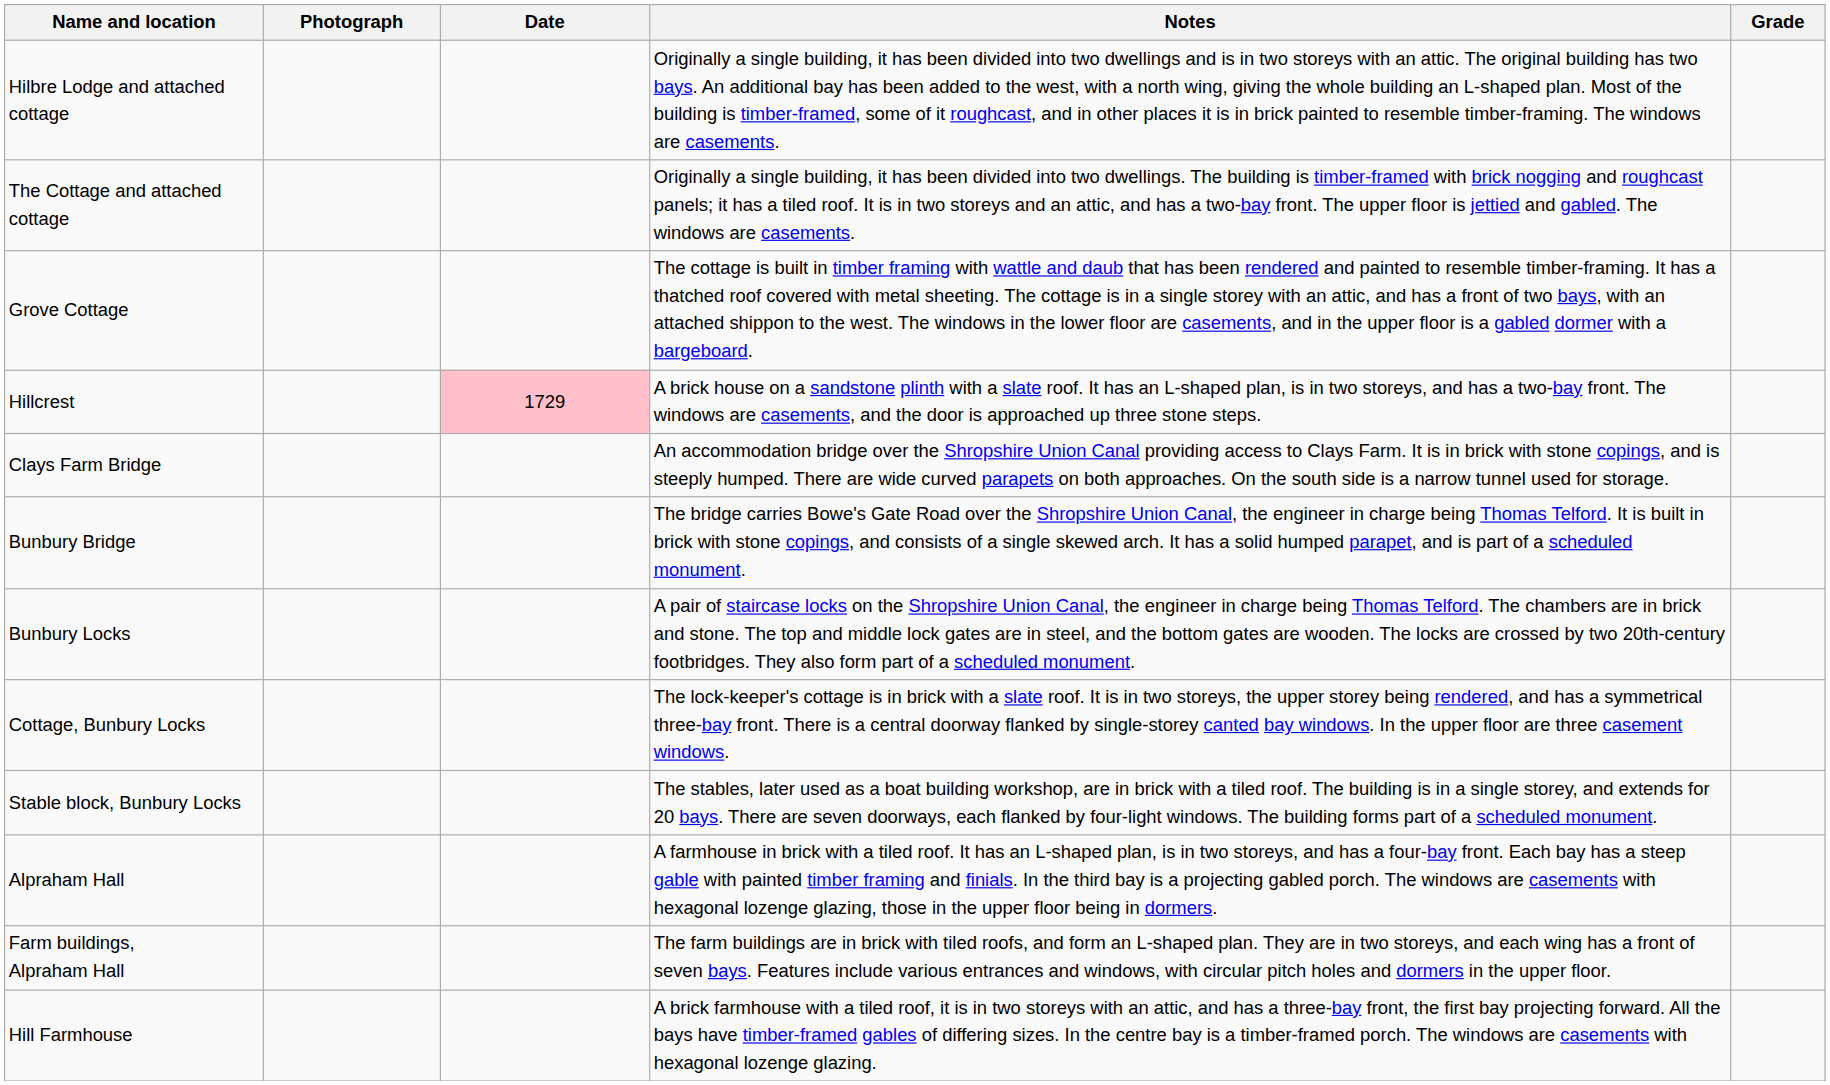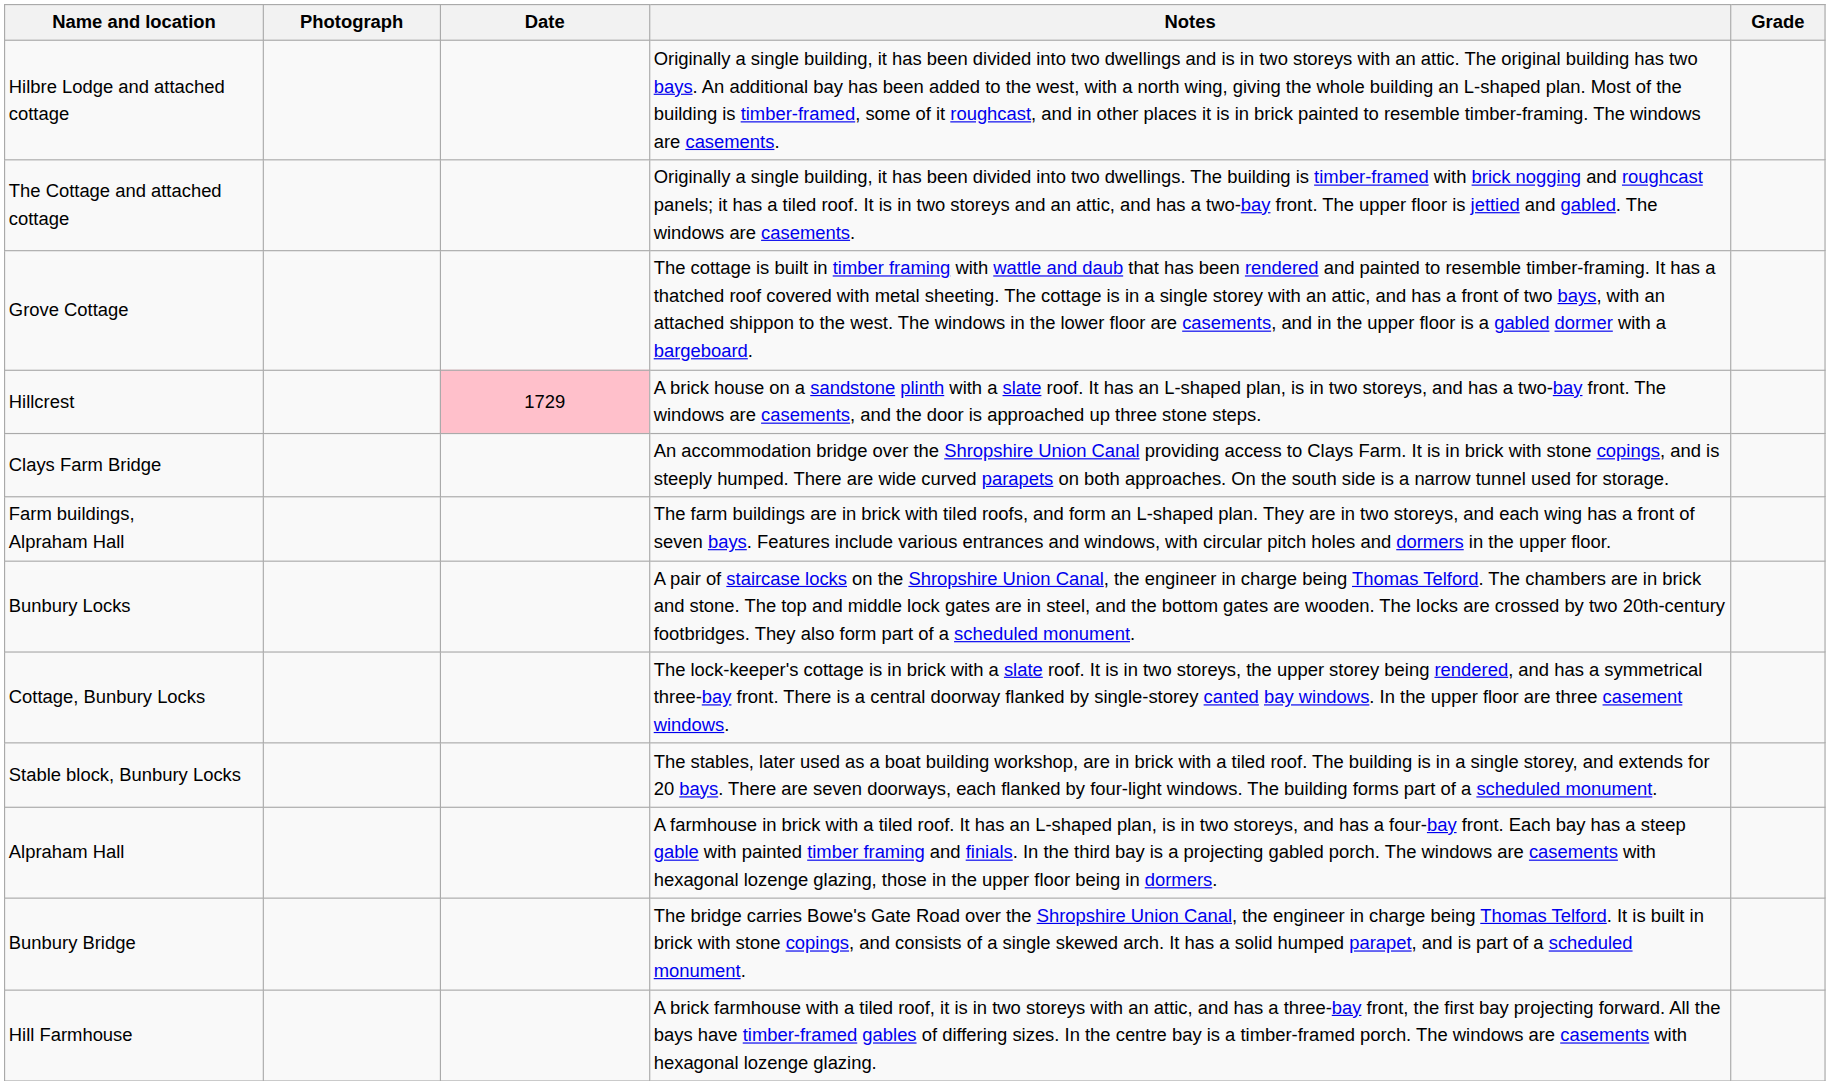 <table class="wikitable sortable plainrowheaders" style="width:100%;border:0px;text-align:left;line-height:150%;">
 <tr>
 <th scope="col" style="width:150px">Name and location</th>
 <th scope="col" style="width:100px" class="unsortable">Photograph</th>
 <th scope="col" style="width:120px">Date</th>
 <th scope="col" style="width:650px" class="unsortable">Notes</th>
 <th scope="col" style="width:50px">Grade</th>
 </tr>
 <tr>
 <td>Hilbre Lodge and attached cottage<br><small></small></td>
 <td></td>
 <td align="center"></td>
 <td>Originally a single building, it has been divided into two dwellings and is in two storeys with an attic. The original building has two <a href='#'>bays</a>. An additional bay has been added to the west, with a north wing, giving the whole building an L-shaped plan. Most of the building is <a href='#'>timber-framed</a>, some of it <a href='#'>roughcast</a>, and in other places it is in brick painted to resemble timber-framing. The windows are <a href='#'>casements</a>.</td>
 <td align="center" ></td>
 </tr>
 <tr>
 <td>The Cottage and attached cottage<br><small></small></td>
 <td></td>
 <td align="center"></td>
 <td>Originally a single building, it has been divided into two dwellings. The building is <a href='#'>timber-framed</a> with <a href='#'>brick nogging</a> and <a href='#'>roughcast</a> panels; it has a tiled roof. It is in two storeys and an attic, and has a two-<a href='#'>bay</a> front. The upper floor is <a href='#'>jettied</a> and <a href='#'>gabled</a>. The windows are <a href='#'>casements</a>.</td>
 <td align="center" ></td>
 </tr>
 <tr>
 <td>Grove Cottage<br><small></small></td>
 <td></td>
 <td align="center"></td>
 <td>The cottage is built in <a href='#'>timber framing</a> with <a href='#'>wattle and daub</a> that has been <a href='#'>rendered</a> and painted to resemble timber-framing. It has a thatched roof covered with metal sheeting. The cottage is in a single storey with an attic, and has a front of two <a href='#'>bays</a>, with an attached shippon to the west. The windows in the lower floor are <a href='#'>casements</a>, and in the upper floor is a <a href='#'>gabled</a> <a href='#'>dormer</a> with a <a href='#'>bargeboard</a>.</td>
 <td align="center" ></td>
 </tr>
 <tr>
 <td>Hillcrest<br><small></small></td>
 <td></td>
 <td align="center" style="background: pink;">1729</td>
 <td>A brick house on a <a href='#'>sandstone</a> <a href='#'>plinth</a> with a <a href='#'>slate</a> roof. It has an L-shaped plan, is in two storeys, and has a two-<a href='#'>bay</a> front. The windows are <a href='#'>casements</a>, and the door is approached up three stone steps.</td>
 <td align="center" ></td>
 </tr>
 <tr>
 <td>Clays Farm Bridge<br><small></small></td>
 <td></td>
 <td align="center"></td>
 <td>An accommodation bridge over the <a href='#'>Shropshire Union Canal</a> providing access to Clays Farm. It is in brick with stone <a href='#'>copings</a>, and is steeply humped. There are wide curved <a href='#'>parapets</a> on both approaches. On the south side is a narrow tunnel used for storage.</td>
 <td align="center" ></td>
 </tr>
 <tr>
-<td>Bunbury Bridge<br><small></small></td>
+<td>Farm buildings,<br>Alpraham Hall<br><small></small></td>
 <td></td>
 <td align="center"></td>
-<td>The bridge carries Bowe's Gate Road over the <a href='#'>Shropshire Union Canal</a>, the engineer in charge being <a href='#'>Thomas Telford</a>. It is built in brick with stone <a href='#'>copings</a>, and consists of a single skewed arch. It has a solid humped <a href='#'>parapet</a>, and is part of a <a href='#'>scheduled monument</a>.</td>
+<td>The farm buildings are in brick with tiled roofs, and form an L-shaped plan. They are in two storeys, and each wing has a front of seven <a href='#'>bays</a>. Features include various entrances and windows, with circular pitch holes and <a href='#'>dormers</a> in the upper floor.</td>
 <td align="center" ></td>
 </tr>
 <tr>
 <td>Bunbury Locks<br><small></small></td>
 <td></td>
 <td align="center"></td>
 <td>A pair of <a href='#'>staircase locks</a> on the <a href='#'>Shropshire Union Canal</a>, the engineer in charge being <a href='#'>Thomas Telford</a>. The chambers are in brick and stone. The top and middle lock gates are in steel, and the bottom gates are wooden. The locks are crossed by two 20th-century footbridges. They also form part of a <a href='#'>scheduled monument</a>.</td>
 <td align="center" ></td>
 </tr>
 <tr>
 <td>Cottage, Bunbury Locks<br><small></small></td>
 <td></td>
 <td align="center"></td>
 <td>The lock-keeper's cottage is in brick with a <a href='#'>slate</a> roof. It is in two storeys, the upper storey being <a href='#'>rendered</a>, and has a symmetrical three-<a href='#'>bay</a> front. There is a central doorway flanked by single-storey <a href='#'>canted</a> <a href='#'>bay windows</a>. In the upper floor are three <a href='#'>casement windows</a>.</td>
 <td align="center" ></td>
 </tr>
 <tr>
 <td>Stable block, Bunbury Locks<br><small></small></td>
 <td></td>
 <td align="center"></td>
 <td>The stables, later used as a boat building workshop, are in brick with a tiled roof. The building is in a single storey, and extends for 20 <a href='#'>bays</a>. There are seven doorways, each flanked by four-light windows. The building forms part of a <a href='#'>scheduled monument</a>.</td>
 <td align="center" ></td>
 </tr>
 <tr>
 <td>Alpraham Hall<br><small></small></td>
 <td></td>
 <td align="center"></td>
 <td>A farmhouse in brick with a tiled roof. It has an L-shaped plan, is in two storeys, and has a four-<a href='#'>bay</a> front. Each bay has a steep <a href='#'>gable</a> with painted <a href='#'>timber framing</a> and <a href='#'>finials</a>. In the third bay is a projecting gabled porch. The windows are <a href='#'>casements</a> with hexagonal lozenge glazing, those in the upper floor being in <a href='#'>dormers</a>.</td>
 <td align="center" ></td>
 </tr>
 <tr>
-<td>Farm buildings,<br>Alpraham Hall<br><small></small></td>
+<td>Bunbury Bridge<br><small></small></td>
 <td></td>
 <td align="center"></td>
-<td>The farm buildings are in brick with tiled roofs, and form an L-shaped plan. They are in two storeys, and each wing has a front of seven <a href='#'>bays</a>. Features include various entrances and windows, with circular pitch holes and <a href='#'>dormers</a> in the upper floor.</td>
+<td>The bridge carries Bowe's Gate Road over the <a href='#'>Shropshire Union Canal</a>, the engineer in charge being <a href='#'>Thomas Telford</a>. It is built in brick with stone <a href='#'>copings</a>, and consists of a single skewed arch. It has a solid humped <a href='#'>parapet</a>, and is part of a <a href='#'>scheduled monument</a>.</td>
 <td align="center" ></td>
 </tr>
 <tr>
 <td>Hill Farmhouse<br><small></small></td>
 <td></td>
 <td align="center"></td>
 <td>A brick farmhouse with a tiled roof, it is in two storeys with an attic, and has a three-<a href='#'>bay</a> front, the first bay projecting forward. All the bays have <a href='#'>timber-framed</a> <a href='#'>gables</a> of differing sizes. In the centre bay is a timber-framed porch. The windows are <a href='#'>casements</a> with hexagonal lozenge glazing.</td>
 <td align="center" ></td>
 </tr>
 <tr>
 </tr>
 </table>
